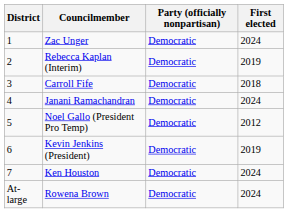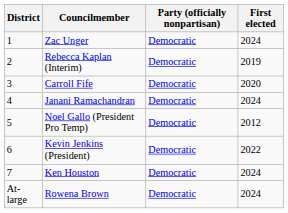 <table class="wikitable" width="70%">
 <tr>
 <th>District</th>
 <th>Councilmember</th>
 <th>Party (officially nonpartisan)</th>
 <th>First elected</th>
 </tr>
 <tr>
 <td>1</td>
 <td><a href='#'>Zac Unger</a></td>
 <td><a href='#'>Democratic</a></td>
 <td>2024</td>
 </tr>
 <tr>
 <td>2</td>
 <td><a href='#'>Rebecca Kaplan</a> (Interim)</td>
 <td><a href='#'>Democratic</a></td>
 <td>2019</td>
 </tr>
 <tr>
 <td>3</td>
 <td><a href='#'>Carroll Fife</a></td>
 <td><a href='#'>Democratic</a></td>
-<td>2018</td>
+<td>2020</td>
 </tr>
 <tr>
 <td>4</td>
 <td><a href='#'>Janani Ramachandran</a></td>
 <td><a href='#'>Democratic</a></td>
 <td>2024</td>
 </tr>
 <tr>
 <td>5</td>
 <td><a href='#'>Noel Gallo</a> (President Pro Temp)</td>
 <td><a href='#'>Democratic</a></td>
 <td>2012</td>
 </tr>
 <tr>
 <td>6</td>
 <td><a href='#'>Kevin Jenkins</a> (President)</td>
 <td><a href='#'>Democratic</a></td>
-<td>2019</td>
+<td>2022</td>
 </tr>
 <tr>
 <td>7</td>
 <td><a href='#'>Ken Houston</a></td>
 <td><a href='#'>Democratic</a></td>
 <td>2024</td>
 </tr>
 <tr>
 <td>At-large</td>
 <td><a href='#'>Rowena Brown</a></td>
 <td><a href='#'>Democratic</a></td>
 <td>2024</td>
 </tr>
 </table>
